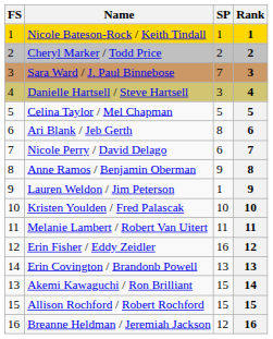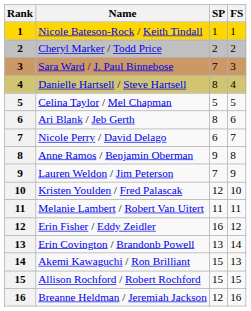 <table class="wikitable">
 <tr>
-<th>FS</th>
+<th>Rank</th>
 <th>Name</th>
 <th>SP</th>
-<th>Rank</th>
+<th>FS</th>
 </tr>
 <tr bgcolor="gold">
-<td>1</td>
+<td align="center"><strong>1</strong></td>
 <td><a href='#'>Nicole Bateson-Rock</a> / <a href='#'>Keith Tindall</a></td>
 <td>1</td>
-<td align="center"><strong>1</strong></td>
+<td>1</td>
 </tr>
 <tr bgcolor="silver">
-<td>2</td>
+<td align="center"><strong>2</strong></td>
 <td><a href='#'>Cheryl Marker</a> / <a href='#'>Todd Price</a></td>
 <td>2</td>
-<td align="center"><strong>2</strong></td>
+<td>2</td>
 </tr>
 <tr bgcolor="cc9966">
-<td>3</td>
+<td align="center"><strong>3</strong></td>
 <td><a href='#'>Sara Ward</a> / <a href='#'>J. Paul Binnebose</a></td>
 <td>7</td>
-<td align="center"><strong>3</strong></td>
+<td>3</td>
 </tr>
 <tr bgcolor="#d1c571">
+<td align="center"><strong>4</strong></td>
+<td><a href='#'>Danielle Hartsell</a> / <a href='#'>Steve Hartsell</a></td>
+<td>8</td>
 <td>4</td>
-<td><a href='#'>Danielle Hartsell</a> / <a href='#'>Steve Hartsell</a></td>
-<td>3</td>
-<td align="center"><strong>4</strong></td>
 </tr>
 <tr>
-<td>5</td>
+<th>5</th>
 <td><a href='#'>Celina Taylor</a> / <a href='#'>Mel Chapman</a></td>
 <td>5</td>
-<th>5</th>
+<td>5</td>
 </tr>
 <tr>
-<td>6</td>
+<th>6</th>
 <td><a href='#'>Ari Blank</a> / <a href='#'>Jeb Gerth</a></td>
 <td>8</td>
-<th>6</th>
+<td>6</td>
 </tr>
 <tr>
-<td>7</td>
+<th>7</th>
 <td><a href='#'>Nicole Perry</a> / <a href='#'>David Delago</a></td>
 <td>6</td>
-<th>7</th>
+<td>7</td>
 </tr>
 <tr>
-<td>8</td>
+<th>8</th>
 <td><a href='#'>Anne Ramos</a> / <a href='#'>Benjamin Oberman</a></td>
 <td>9</td>
-<th>8</th>
+<td>8</td>
 </tr>
 <tr>
+<th>9</th>
+<td><a href='#'>Lauren Weldon</a> / <a href='#'>Jim Peterson</a></td>
+<td>7</td>
 <td>9</td>
-<td><a href='#'>Lauren Weldon</a> / <a href='#'>Jim Peterson</a></td>
-<td>1</td>
-<th>9</th>
 </tr>
 <tr>
+<th>10</th>
+<td><a href='#'>Kristen Youlden</a> / <a href='#'>Fred Palascak</a></td>
+<td>12</td>
 <td>10</td>
-<td><a href='#'>Kristen Youlden</a> / <a href='#'>Fred Palascak</a></td>
-<td>10</td>
-<th>10</th>
 </tr>
 <tr>
-<td>11</td>
+<th>11</th>
 <td><a href='#'>Melanie Lambert</a> / <a href='#'>Robert Van Uitert</a></td>
 <td>11</td>
-<th>11</th>
+<td>11</td>
 </tr>
 <tr>
-<td>12</td>
+<th>12</th>
 <td><a href='#'>Erin Fisher</a> / <a href='#'>Eddy Zeidler</a></td>
 <td>16</td>
-<th>12</th>
+<td>12</td>
 </tr>
 <tr>
-<td>14</td>
+<th>13</th>
 <td><a href='#'>Erin Covington</a> / <a href='#'>Brandonb Powell</a></td>
 <td>13</td>
-<th>13</th>
+<td>14</td>
 </tr>
 <tr>
-<td>13</td>
+<th>14</th>
 <td><a href='#'>Akemi Kawaguchi</a> / <a href='#'>Ron Brilliant</a></td>
 <td>15</td>
-<th>14</th>
+<td>13</td>
 </tr>
 <tr>
-<td>15</td>
+<th>15</th>
 <td><a href='#'>Allison Rochford</a> / <a href='#'>Robert Rochford</a></td>
 <td>15</td>
-<th>15</th>
+<td>15</td>
 </tr>
 <tr>
-<td>16</td>
+<th>16</th>
 <td><a href='#'>Breanne Heldman</a> / <a href='#'>Jeremiah Jackson</a></td>
 <td>12</td>
-<th>16</th>
+<td>16</td>
 </tr>
 </table>
